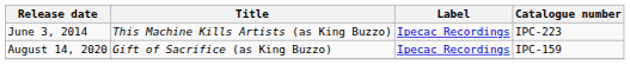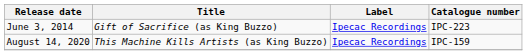 <table class="wikitable">
 <tr>
 <th scope="col">Release date</th>
 <th scope="col">Title</th>
 <th scope="col">Label</th>
 <th scope="col">Catalogue number</th>
 </tr>
 <tr>
 <td>June 3, 2014</td>
-<td><em>This Machine Kills Artists</em> (as King Buzzo)</td>
+<td><em>Gift of Sacrifice</em> (as King Buzzo)</td>
 <td><a href='#'>Ipecac Recordings</a></td>
 <td>IPC-223</td>
 </tr>
 <tr>
 <td>August 14, 2020</td>
-<td><em>Gift of Sacrifice</em> (as King Buzzo)</td>
+<td><em>This Machine Kills Artists</em> (as King Buzzo)</td>
 <td><a href='#'>Ipecac Recordings</a></td>
 <td>IPC-159</td>
 </tr>
 <tr>
 </tr>
 </table>
